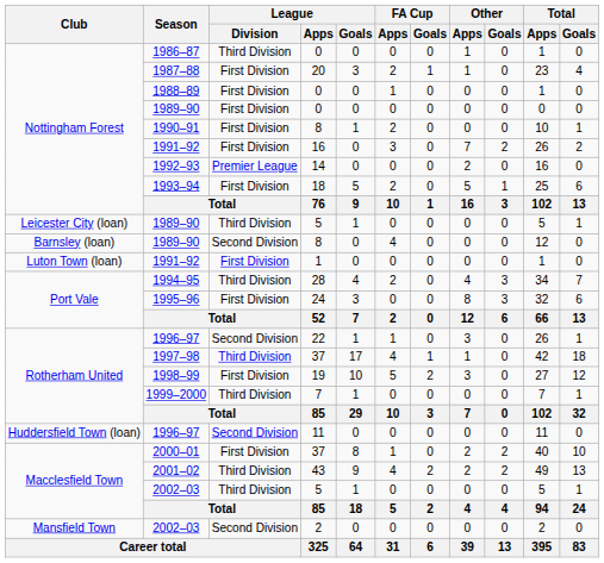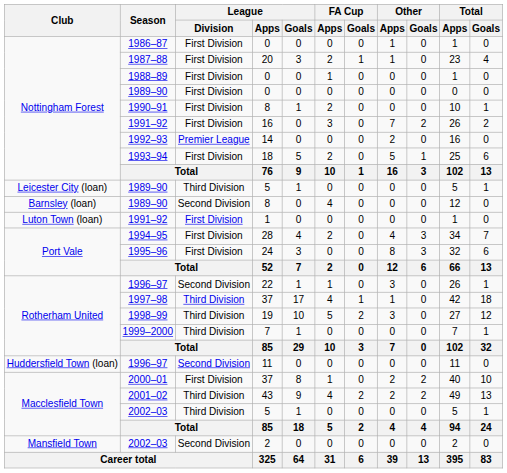 <table class="wikitable" style="text-align: center;">
 <tr>
 <th rowspan="2">Club</th>
 <th rowspan="2">Season</th>
 <th colspan="3">League</th>
 <th colspan="2">FA Cup</th>
 <th colspan="2">Other</th>
 <th colspan="2">Total</th>
 </tr>
 <tr>
 <th>Division</th>
 <th>Apps</th>
 <th>Goals</th>
 <th>Apps</th>
 <th>Goals</th>
 <th>Apps</th>
 <th>Goals</th>
 <th>Apps</th>
 <th>Goals</th>
 </tr>
 <tr>
 <td rowspan="9"><a href='#'>Nottingham Forest</a></td>
 <td><a href='#'>1986–87</a></td>
-<td>Third Division</td>
+<td>First Division</td>
 <td>0</td>
 <td>0</td>
 <td>0</td>
 <td>0</td>
 <td>1</td>
 <td>0</td>
 <td>1</td>
 <td>0</td>
 </tr>
 <tr>
 <td><a href='#'>1987–88</a></td>
 <td>First Division</td>
 <td>20</td>
 <td>3</td>
 <td>2</td>
 <td>1</td>
 <td>1</td>
 <td>0</td>
 <td>23</td>
 <td>4</td>
 </tr>
 <tr>
 <td><a href='#'>1988–89</a></td>
 <td>First Division</td>
 <td>0</td>
 <td>0</td>
 <td>1</td>
 <td>0</td>
 <td>0</td>
 <td>0</td>
 <td>1</td>
 <td>0</td>
 </tr>
 <tr>
 <td><a href='#'>1989–90</a></td>
 <td>First Division</td>
 <td>0</td>
 <td>0</td>
 <td>0</td>
 <td>0</td>
 <td>0</td>
 <td>0</td>
 <td>0</td>
 <td>0</td>
 </tr>
 <tr>
 <td><a href='#'>1990–91</a></td>
 <td>First Division</td>
 <td>8</td>
 <td>1</td>
 <td>2</td>
 <td>0</td>
 <td>0</td>
 <td>0</td>
 <td>10</td>
 <td>1</td>
 </tr>
 <tr>
 <td><a href='#'>1991–92</a></td>
 <td>First Division</td>
 <td>16</td>
 <td>0</td>
 <td>3</td>
 <td>0</td>
 <td>7</td>
 <td>2</td>
 <td>26</td>
 <td>2</td>
 </tr>
 <tr>
 <td><a href='#'>1992–93</a></td>
 <td><a href='#'>Premier League</a></td>
 <td>14</td>
 <td>0</td>
 <td>0</td>
 <td>0</td>
 <td>2</td>
 <td>0</td>
 <td>16</td>
 <td>0</td>
 </tr>
 <tr>
 <td><a href='#'>1993–94</a></td>
 <td>First Division</td>
 <td>18</td>
 <td>5</td>
 <td>2</td>
 <td>0</td>
 <td>5</td>
 <td>1</td>
 <td>25</td>
 <td>6</td>
 </tr>
 <tr>
 <th colspan="2">Total</th>
 <th>76</th>
 <th>9</th>
 <th>10</th>
 <th>1</th>
 <th>16</th>
 <th>3</th>
 <th>102</th>
 <th>13</th>
 </tr>
 <tr>
 <td><a href='#'>Leicester City</a> (loan)</td>
 <td><a href='#'>1989–90</a></td>
 <td>Third Division</td>
 <td>5</td>
 <td>1</td>
 <td>0</td>
 <td>0</td>
 <td>0</td>
 <td>0</td>
 <td>5</td>
 <td>1</td>
 </tr>
 <tr>
 <td><a href='#'>Barnsley</a> (loan)</td>
 <td><a href='#'>1989–90</a></td>
 <td>Second Division</td>
 <td>8</td>
 <td>0</td>
 <td>4</td>
 <td>0</td>
 <td>0</td>
 <td>0</td>
 <td>12</td>
 <td>0</td>
 </tr>
 <tr>
 <td><a href='#'>Luton Town</a> (loan)</td>
 <td><a href='#'>1991–92</a></td>
 <td><a href='#'>First Division</a></td>
 <td>1</td>
 <td>0</td>
 <td>0</td>
 <td>0</td>
 <td>0</td>
 <td>0</td>
 <td>1</td>
 <td>0</td>
 </tr>
 <tr>
 <td rowspan="3"><a href='#'>Port Vale</a></td>
 <td><a href='#'>1994–95</a></td>
-<td>Third Division</td>
+<td>First Division</td>
 <td>28</td>
 <td>4</td>
 <td>2</td>
 <td>0</td>
 <td>4</td>
 <td>3</td>
 <td>34</td>
 <td>7</td>
 </tr>
 <tr>
 <td><a href='#'>1995–96</a></td>
 <td>First Division</td>
 <td>24</td>
 <td>3</td>
 <td>0</td>
 <td>0</td>
 <td>8</td>
 <td>3</td>
 <td>32</td>
 <td>6</td>
 </tr>
 <tr>
 <th colspan="2">Total</th>
 <th>52</th>
 <th>7</th>
 <th>2</th>
 <th>0</th>
 <th>12</th>
 <th>6</th>
 <th>66</th>
 <th>13</th>
 </tr>
 <tr>
 <td rowspan="5"><a href='#'>Rotherham United</a></td>
 <td><a href='#'>1996–97</a></td>
 <td>Second Division</td>
 <td>22</td>
 <td>1</td>
 <td>1</td>
 <td>0</td>
 <td>3</td>
 <td>0</td>
 <td>26</td>
 <td>1</td>
 </tr>
 <tr>
 <td><a href='#'>1997–98</a></td>
 <td><a href='#'>Third Division</a></td>
 <td>37</td>
 <td>17</td>
 <td>4</td>
 <td>1</td>
 <td>1</td>
 <td>0</td>
 <td>42</td>
 <td>18</td>
 </tr>
 <tr>
 <td><a href='#'>1998–99</a></td>
-<td>First Division</td>
+<td>Third Division</td>
 <td>19</td>
 <td>10</td>
 <td>5</td>
 <td>2</td>
 <td>3</td>
 <td>0</td>
 <td>27</td>
 <td>12</td>
 </tr>
 <tr>
 <td><a href='#'>1999–2000</a></td>
 <td>Third Division</td>
 <td>7</td>
 <td>1</td>
 <td>0</td>
 <td>0</td>
 <td>0</td>
 <td>0</td>
 <td>7</td>
 <td>1</td>
 </tr>
 <tr>
 <th colspan="2">Total</th>
 <th>85</th>
 <th>29</th>
 <th>10</th>
 <th>3</th>
 <th>7</th>
 <th>0</th>
 <th>102</th>
 <th>32</th>
 </tr>
 <tr>
 <td><a href='#'>Huddersfield Town</a> (loan)</td>
 <td><a href='#'>1996–97</a></td>
 <td><a href='#'>Second Division</a></td>
 <td>11</td>
 <td>0</td>
 <td>0</td>
 <td>0</td>
 <td>0</td>
 <td>0</td>
 <td>11</td>
 <td>0</td>
 </tr>
 <tr>
 <td rowspan="4"><a href='#'>Macclesfield Town</a></td>
 <td><a href='#'>2000–01</a></td>
 <td>First Division</td>
 <td>37</td>
 <td>8</td>
 <td>1</td>
 <td>0</td>
 <td>2</td>
 <td>2</td>
 <td>40</td>
 <td>10</td>
 </tr>
 <tr>
 <td><a href='#'>2001–02</a></td>
 <td>Third Division</td>
 <td>43</td>
 <td>9</td>
 <td>4</td>
 <td>2</td>
 <td>2</td>
 <td>2</td>
 <td>49</td>
 <td>13</td>
 </tr>
 <tr>
 <td><a href='#'>2002–03</a></td>
 <td>Third Division</td>
 <td>5</td>
 <td>1</td>
 <td>0</td>
 <td>0</td>
 <td>0</td>
 <td>0</td>
 <td>5</td>
 <td>1</td>
 </tr>
 <tr>
 <th colspan="2">Total</th>
 <th>85</th>
 <th>18</th>
 <th>5</th>
 <th>2</th>
 <th>4</th>
 <th>4</th>
 <th>94</th>
 <th>24</th>
 </tr>
 <tr>
 <td><a href='#'>Mansfield Town</a></td>
 <td><a href='#'>2002–03</a></td>
 <td>Second Division</td>
 <td>2</td>
 <td>0</td>
 <td>0</td>
 <td>0</td>
 <td>0</td>
 <td>0</td>
 <td>2</td>
 <td>0</td>
 </tr>
 <tr>
 <th colspan="3">Career total</th>
 <th>325</th>
 <th>64</th>
 <th>31</th>
 <th>6</th>
 <th>39</th>
 <th>13</th>
 <th>395</th>
 <th>83</th>
 </tr>
 </table>
